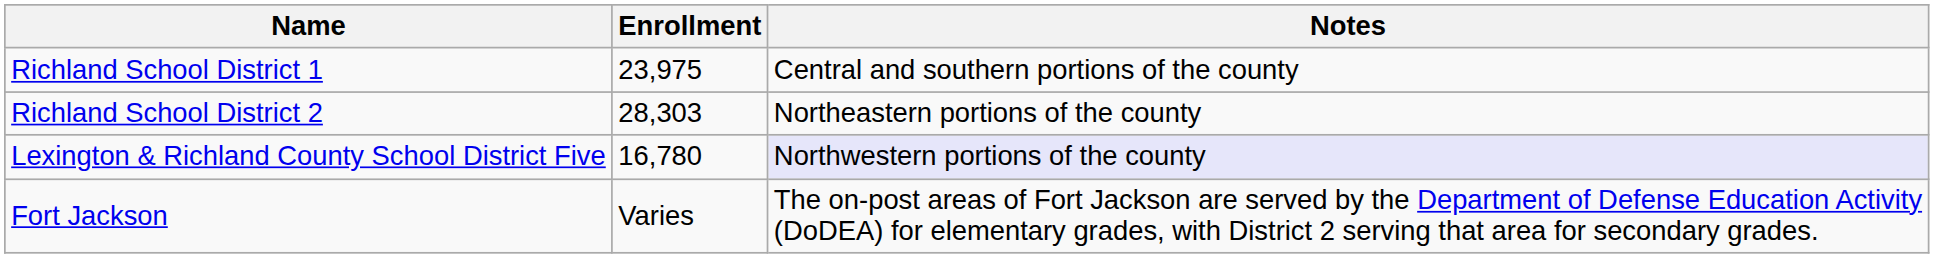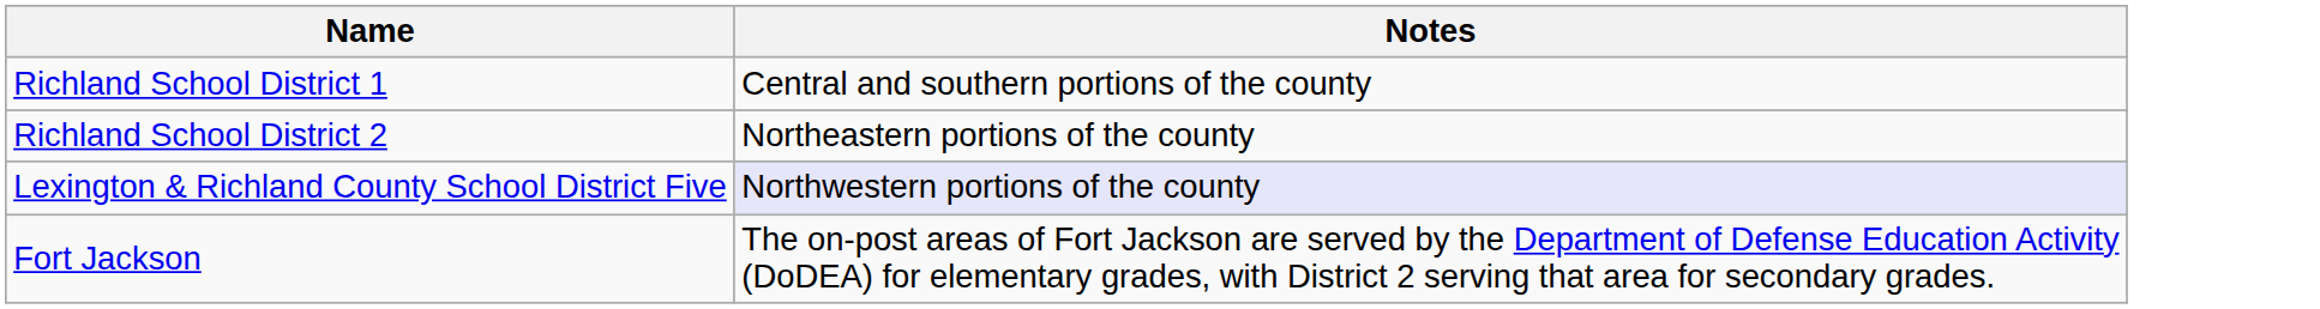 <table class="wikitable sortable">
 <tr>
 <th>Name</th>
-<th>Enrollment</th>
 <th>Notes</th>
 </tr>
 <tr>
 <td><a href='#'>Richland School District 1</a></td>
-<td>23,975</td>
 <td>Central and southern portions of the county</td>
 </tr>
 <tr>
 <td><a href='#'>Richland School District 2</a></td>
-<td>28,303</td>
 <td>Northeastern portions of the county</td>
 </tr>
 <tr>
 <td><a href='#'>Lexington & Richland County School District Five</a></td>
-<td>16,780</td>
 <td style="background: lavender;">Northwestern portions of the county</td>
 </tr>
 <tr>
 <td><a href='#'>Fort Jackson</a></td>
-<td>Varies</td>
 <td>The on-post areas of Fort Jackson are served by the <a href='#'>Department of Defense Education Activity</a><br>(DoDEA) for elementary grades, with District 2 serving that area for secondary grades.</td>
 </tr>
 </table>
